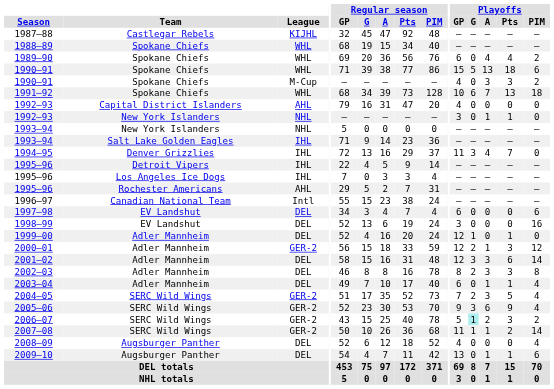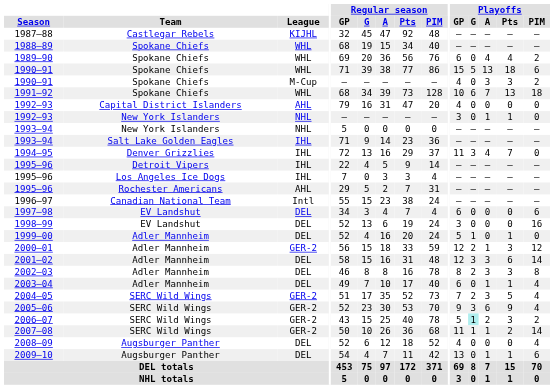 <table border="0" cellpadding="1" cellspacing="0" style="text-align:center; width:60em">
 <tr bgcolor="#e0e0e0">
 <th colspan="3" bgcolor="#ffffff"></th>
 <th rowspan="100" bgcolor="#ffffff"></th>
 <th colspan="5"><a href='#'>Regular season</a></th>
 <th rowspan="100" bgcolor="#ffffff"></th>
 <th colspan="5"><a href='#'>Playoffs</a></th>
 </tr>
 <tr bgcolor="#e0e0e0">
 <th><a href='#'>Season</a></th>
 <th>Team</th>
 <th>League</th>
 <th>GP</th>
 <th><a href='#'>G</a></th>
 <th><a href='#'>A</a></th>
 <th><a href='#'>Pts</a></th>
 <th><a href='#'>PIM</a></th>
 <th>GP</th>
 <th>G</th>
 <th>A</th>
 <th>Pts</th>
 <th>PIM</th>
 </tr>
 <tr>
 <td>1987–88</td>
 <td><a href='#'>Castlegar Rebels</a></td>
 <td><a href='#'>KIJHL</a></td>
 <td>32</td>
 <td>45</td>
 <td>47</td>
 <td>92</td>
 <td>48</td>
 <td>—</td>
 <td>—</td>
 <td>—</td>
 <td>—</td>
 <td>—</td>
 </tr>
 <tr bgcolor="#f0f0f0">
 <td><a href='#'>1988–89</a></td>
 <td><a href='#'>Spokane Chiefs</a></td>
 <td><a href='#'>WHL</a></td>
 <td>68</td>
 <td>19</td>
 <td>15</td>
 <td>34</td>
 <td>40</td>
 <td>—</td>
 <td>—</td>
 <td>—</td>
 <td>—</td>
 <td>—</td>
 </tr>
 <tr>
 <td><a href='#'>1989–90</a></td>
 <td>Spokane Chiefs</td>
 <td>WHL</td>
 <td>69</td>
 <td>20</td>
 <td>36</td>
 <td>56</td>
 <td>76</td>
 <td>6</td>
 <td>0</td>
 <td>4</td>
 <td>4</td>
 <td>2</td>
 </tr>
 <tr bgcolor="#f0f0f0">
 <td><a href='#'>1990–91</a></td>
 <td>Spokane Chiefs</td>
 <td>WHL</td>
 <td>71</td>
 <td>39</td>
 <td>38</td>
 <td>77</td>
 <td>86</td>
 <td>15</td>
 <td>5</td>
 <td>13</td>
 <td>18</td>
 <td>6</td>
 </tr>
 <tr>
 <td><a href='#'>1990–91</a></td>
 <td>Spokane Chiefs</td>
 <td>M-Cup</td>
 <td>—</td>
 <td>—</td>
 <td>—</td>
 <td>—</td>
 <td>—</td>
 <td>4</td>
 <td>0</td>
 <td>3</td>
 <td>3</td>
 <td>2</td>
 </tr>
 <tr bgcolor="#f0f0f0">
 <td><a href='#'>1991–92</a></td>
 <td>Spokane Chiefs</td>
 <td>WHL</td>
 <td>68</td>
 <td>34</td>
 <td>39</td>
 <td>73</td>
 <td>128</td>
 <td>10</td>
 <td>6</td>
 <td>7</td>
 <td>13</td>
 <td>18</td>
 </tr>
 <tr>
 <td><a href='#'>1992–93</a></td>
 <td><a href='#'>Capital District Islanders</a></td>
 <td><a href='#'>AHL</a></td>
 <td>79</td>
 <td>16</td>
 <td>31</td>
 <td>47</td>
 <td>20</td>
 <td>4</td>
 <td>0</td>
 <td>0</td>
 <td>0</td>
 <td>0</td>
 </tr>
 <tr bgcolor="#f0f0f0">
 <td><a href='#'>1992–93</a></td>
 <td><a href='#'>New York Islanders</a></td>
 <td><a href='#'>NHL</a></td>
 <td>—</td>
 <td>—</td>
 <td>—</td>
 <td>—</td>
 <td>—</td>
 <td>3</td>
 <td>0</td>
 <td>1</td>
 <td>1</td>
 <td>0</td>
 </tr>
 <tr>
 <td><a href='#'>1993–94</a></td>
 <td>New York Islanders</td>
 <td>NHL</td>
 <td>5</td>
 <td>0</td>
 <td>0</td>
 <td>0</td>
 <td>0</td>
 <td>—</td>
 <td>—</td>
 <td>—</td>
 <td>—</td>
 <td>—</td>
 </tr>
 <tr bgcolor="#f0f0f0">
 <td><a href='#'>1993–94</a></td>
 <td><a href='#'>Salt Lake Golden Eagles</a></td>
 <td><a href='#'>IHL</a></td>
 <td>71</td>
 <td>9</td>
 <td>14</td>
 <td>23</td>
 <td>36</td>
 <td>—</td>
 <td>—</td>
 <td>—</td>
 <td>—</td>
 <td>—</td>
 </tr>
 <tr>
 <td><a href='#'>1994–95</a></td>
 <td><a href='#'>Denver Grizzlies</a></td>
 <td>IHL</td>
 <td>72</td>
 <td>13</td>
 <td>16</td>
 <td>29</td>
 <td>37</td>
 <td>11</td>
 <td>3</td>
 <td>4</td>
 <td>7</td>
 <td>0</td>
 </tr>
 <tr bgcolor="#f0f0f0">
 <td><a href='#'>1995–96</a></td>
 <td><a href='#'>Detroit Vipers</a></td>
 <td>IHL</td>
 <td>22</td>
 <td>4</td>
 <td>5</td>
 <td>9</td>
 <td>14</td>
 <td>—</td>
 <td>—</td>
 <td>—</td>
 <td>—</td>
 <td>—</td>
 </tr>
 <tr>
 <td>1995–96</td>
 <td><a href='#'>Los Angeles Ice Dogs</a></td>
 <td>IHL</td>
 <td>7</td>
 <td>0</td>
 <td>3</td>
 <td>3</td>
 <td>4</td>
 <td>—</td>
 <td>—</td>
 <td>—</td>
 <td>—</td>
 <td>—</td>
 </tr>
 <tr bgcolor="#f0f0f0">
 <td><a href='#'>1995–96</a></td>
 <td><a href='#'>Rochester Americans</a></td>
 <td>AHL</td>
 <td>29</td>
 <td>5</td>
 <td>2</td>
 <td>7</td>
 <td>31</td>
 <td>—</td>
 <td>—</td>
 <td>—</td>
 <td>—</td>
 <td>—</td>
 </tr>
 <tr>
 <td>1996–97</td>
 <td><a href='#'>Canadian National Team</a></td>
 <td>Intl</td>
 <td>55</td>
 <td>15</td>
 <td>23</td>
 <td>38</td>
 <td>24</td>
 <td>—</td>
 <td>—</td>
 <td>—</td>
 <td>—</td>
 <td>—</td>
 </tr>
 <tr bgcolor="#f0f0f0">
 <td><a href='#'>1997–98</a></td>
 <td><a href='#'>EV Landshut</a></td>
 <td><a href='#'>DEL</a></td>
 <td>34</td>
 <td>3</td>
 <td>4</td>
 <td>7</td>
 <td>4</td>
 <td>6</td>
 <td>0</td>
 <td>0</td>
 <td>0</td>
 <td>6</td>
 </tr>
 <tr>
 <td><a href='#'>1998–99</a></td>
 <td>EV Landshut</td>
 <td>DEL</td>
 <td>52</td>
 <td>13</td>
 <td>6</td>
 <td>19</td>
 <td>24</td>
 <td>3</td>
 <td>0</td>
 <td>0</td>
 <td>0</td>
 <td>16</td>
 </tr>
 <tr bgcolor="#f0f0f0">
 <td><a href='#'>1999–00</a></td>
 <td><a href='#'>Adler Mannheim</a></td>
 <td>DEL</td>
 <td>52</td>
 <td>4</td>
 <td>16</td>
 <td>20</td>
 <td>24</td>
-<td>12</td>
+<td>5</td>
 <td>1</td>
 <td>0</td>
 <td>1</td>
 <td>0</td>
 </tr>
 <tr>
 <td><a href='#'>2000–01</a></td>
 <td>Adler Mannheim</td>
 <td><a href='#'>GER-2</a></td>
 <td>56</td>
 <td>15</td>
 <td>18</td>
 <td>33</td>
 <td>59</td>
 <td>12</td>
 <td>2</td>
 <td>1</td>
 <td>3</td>
 <td>12</td>
 </tr>
 <tr bgcolor="#f0f0f0">
 <td><a href='#'>2001–02</a></td>
 <td>Adler Mannheim</td>
 <td>DEL</td>
 <td>58</td>
 <td>15</td>
 <td>16</td>
 <td>31</td>
 <td>48</td>
 <td>12</td>
 <td>3</td>
 <td>3</td>
 <td>6</td>
 <td>14</td>
 </tr>
 <tr>
 <td><a href='#'>2002–03</a></td>
 <td>Adler Mannheim</td>
 <td>DEL</td>
 <td>46</td>
 <td>8</td>
 <td>8</td>
 <td>16</td>
 <td>78</td>
 <td>8</td>
 <td>2</td>
 <td>3</td>
 <td>3</td>
 <td>8</td>
 </tr>
 <tr bgcolor="#f0f0f0">
 <td><a href='#'>2003–04</a></td>
 <td>Adler Mannheim</td>
 <td>DEL</td>
 <td>49</td>
 <td>7</td>
 <td>10</td>
 <td>17</td>
 <td>40</td>
 <td>6</td>
 <td>0</td>
 <td>1</td>
 <td>1</td>
 <td>4</td>
 </tr>
 <tr>
 <td><a href='#'>2004–05</a></td>
 <td><a href='#'>SERC Wild Wings</a></td>
 <td><a href='#'>GER-2</a></td>
 <td>51</td>
 <td>17</td>
 <td>35</td>
 <td>52</td>
 <td>73</td>
 <td>7</td>
 <td>2</td>
 <td>3</td>
 <td>5</td>
 <td>4</td>
 </tr>
 <tr bgcolor="#f0f0f0">
 <td><a href='#'>2005–06</a></td>
 <td>SERC Wild Wings</td>
 <td>GER-2</td>
 <td>52</td>
 <td>23</td>
 <td>30</td>
 <td>53</td>
 <td>70</td>
 <td>9</td>
 <td>3</td>
 <td>6</td>
 <td>9</td>
 <td>4</td>
 </tr>
 <tr>
 <td><a href='#'>2006–07</a></td>
 <td>SERC Wild Wings</td>
 <td>GER-2</td>
 <td>43</td>
 <td>15</td>
 <td>25</td>
 <td>40</td>
 <td>78</td>
 <td>5</td>
 <td style="background: paleturquoise;">1</td>
 <td>2</td>
 <td>3</td>
 <td>2</td>
 </tr>
 <tr bgcolor="#f0f0f0">
 <td><a href='#'>2007–08</a></td>
 <td>SERC Wild Wings</td>
 <td>GER-2</td>
 <td>50</td>
 <td>10</td>
 <td>26</td>
 <td>36</td>
 <td>68</td>
 <td>11</td>
 <td>1</td>
 <td>1</td>
 <td>2</td>
 <td>14</td>
 </tr>
 <tr>
 <td><a href='#'>2008–09</a></td>
 <td><a href='#'>Augsburger Panther</a></td>
 <td>DEL</td>
 <td>52</td>
 <td>6</td>
 <td>12</td>
 <td>18</td>
 <td>52</td>
 <td>4</td>
 <td>0</td>
 <td>0</td>
 <td>0</td>
 <td>4</td>
 </tr>
 <tr bgcolor="#f0f0f0">
 <td><a href='#'>2009–10</a></td>
 <td>Augsburger Panther</td>
 <td>DEL</td>
 <td>54</td>
 <td>4</td>
 <td>7</td>
 <td>11</td>
 <td>42</td>
 <td>13</td>
 <td>0</td>
 <td>1</td>
 <td>1</td>
 <td>6</td>
 </tr>
 <tr bgcolor="#e0e0e0">
 <th colspan="3">DEL totals</th>
 <th>453</th>
 <th>75</th>
 <th>97</th>
 <th>172</th>
 <th>371</th>
 <th>69</th>
 <th>8</th>
 <th>7</th>
 <th>15</th>
 <th>70</th>
 </tr>
 <tr bgcolor="#e0e0e0">
 <th colspan="3">NHL totals</th>
 <th>5</th>
 <th>0</th>
 <th>0</th>
 <th>0</th>
 <th>0</th>
 <th>3</th>
 <th>0</th>
 <th>1</th>
 <th>1</th>
 <th>0</th>
 </tr>
 </table>
